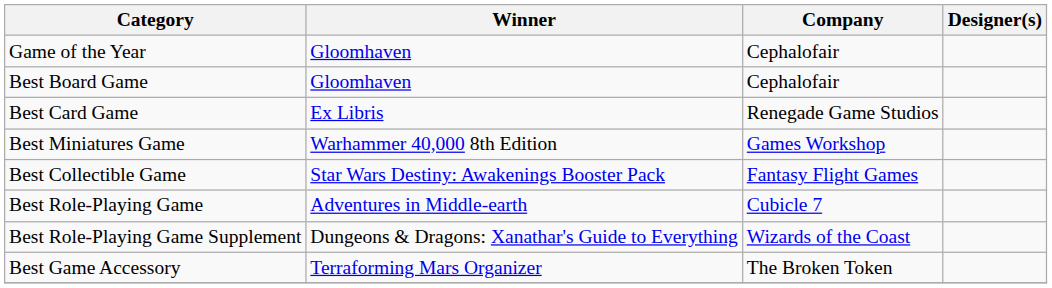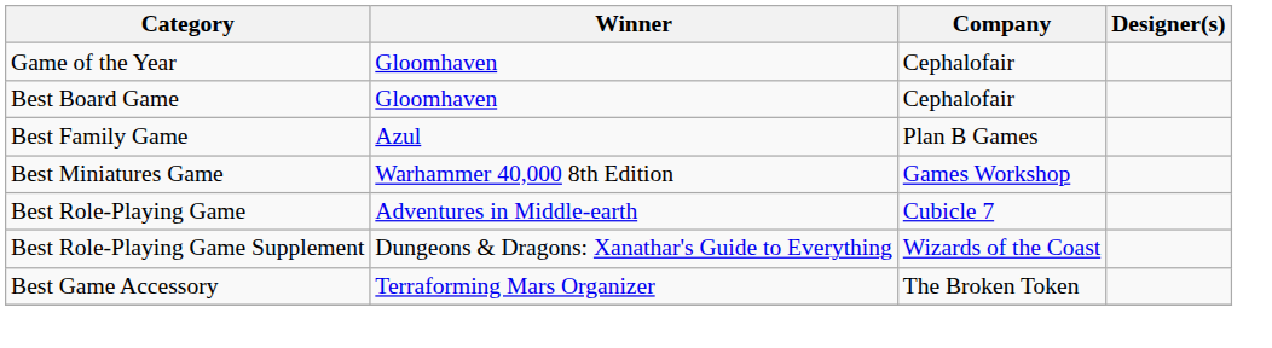 <table class="wikitable">
 <tr>
 <th>Category</th>
 <th>Winner</th>
 <th>Company</th>
 <th>Designer(s)</th>
 </tr>
 <tr>
 <td>Game of the Year</td>
 <td><a href='#'>Gloomhaven</a></td>
 <td>Cephalofair</td>
 <td></td>
 </tr>
 <tr>
 <td>Best Board Game</td>
 <td><a href='#'>Gloomhaven</a></td>
 <td>Cephalofair</td>
 <td></td>
 </tr>
 <tr>
-<td>Best Card Game</td>
-<td><a href='#'>Ex Libris</a></td>
-<td>Renegade Game Studios</td>
+<td>Best Family Game</td>
+<td><a href='#'>Azul</a></td>
+<td>Plan B Games</td>
 <td></td>
 </tr>
 <tr>
 <td>Best Miniatures Game</td>
 <td><a href='#'>Warhammer 40,000</a> 8th Edition</td>
 <td><a href='#'>Games Workshop</a></td>
-<td></td>
-</tr>
-<tr>
-<td>Best Collectible Game</td>
-<td><a href='#'>Star Wars Destiny: Awakenings Booster Pack</a></td>
-<td><a href='#'>Fantasy Flight Games</a></td>
 <td></td>
 </tr>
 <tr>
 <td>Best Role-Playing Game</td>
 <td><a href='#'>Adventures in Middle-earth</a></td>
 <td><a href='#'>Cubicle 7</a></td>
 <td></td>
 </tr>
 <tr>
 <td>Best Role-Playing Game Supplement</td>
 <td>Dungeons & Dragons: <a href='#'>Xanathar's Guide to Everything</a></td>
 <td><a href='#'>Wizards of the Coast</a></td>
 <td></td>
 </tr>
 <tr>
 <td>Best Game Accessory</td>
 <td><a href='#'>Terraforming Mars Organizer</a></td>
 <td>The Broken Token</td>
 <td></td>
 </tr>
 <tr>
 </tr>
 </table>
